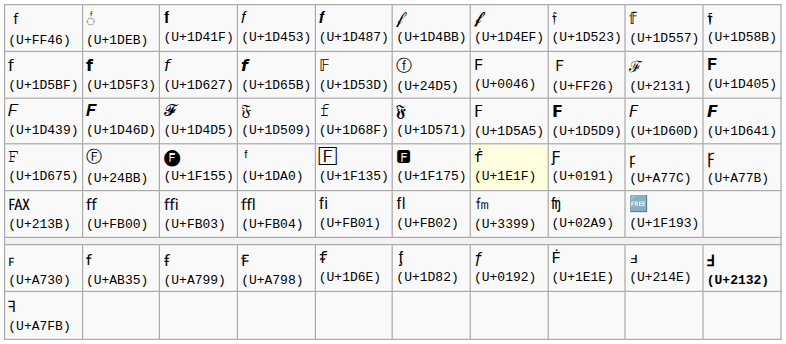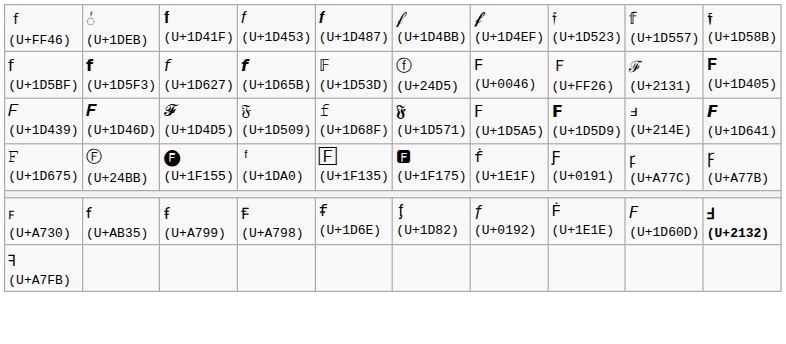 <table class="wikitable">
 <tr>
 <td>ｆ <br><small>(U+FF46)</small></td>
 <td>◌ᷫ <br><small>(U+1DEB)</small></td>
 <td>𝐟 <br><small>(U+1D41F)</small></td>
 <td>𝑓 <br><small>(U+1D453)</small></td>
 <td>𝒇 <br><small>(U+1D487)</small></td>
 <td>𝒻 <br><small>(U+1D4BB)</small></td>
 <td>𝓯 <br><small>(U+1D4EF)</small></td>
 <td>𝔣 <br><small>(U+1D523)</small></td>
 <td>𝕗 <br><small>(U+1D557)</small></td>
 <td>𝖋 <br><small>(U+1D58B)</small></td>
 </tr>
 <tr>
 <td>𝖿 <br><small>(U+1D5BF)</small></td>
 <td>𝗳 <br><small>(U+1D5F3)</small></td>
 <td>𝘧 <br><small>(U+1D627)</small></td>
 <td>𝙛 <br><small>(U+1D65B)</small></td>
 <td>𝔽 <br><small>(U+1D53D)</small></td>
 <td>ⓕ <br><small>(U+24D5)</small></td>
 <td>F <br><small>(U+0046)</small></td>
 <td>Ｆ <br><small>(U+FF26)</small></td>
 <td>ℱ <br><small>(U+2131)</small></td>
 <td>𝐅 <br><small>(U+1D405)</small></td>
 </tr>
 <tr>
 <td>𝐹 <br><small>(U+1D439)</small></td>
 <td>𝑭 <br><small>(U+1D46D)</small></td>
 <td>𝓕 <br><small>(U+1D4D5)</small></td>
 <td>𝔉 <br><small>(U+1D509)</small></td>
 <td>𝚏 <br><small>(U+1D68F)</small></td>
 <td>𝕱 <br><small>(U+1D571)</small></td>
 <td>𝖥 <br><small>(U+1D5A5)</small></td>
 <td>𝗙 <br><small>(U+1D5D9)</small></td>
-<td>𝘍 <br><small>(U+1D60D)</small></td>
+<td>ⅎ <br><small>(U+214E)</small></td>
 <td>𝙁 <br><small>(U+1D641)</small></td>
 </tr>
 <tr>
 <td>𝙵 <br><small>(U+1D675)</small></td>
 <td>Ⓕ <br><small>(U+24BB)</small></td>
 <td>🅕 <br><small>(U+1F155)</small></td>
 <td>ᶠ <br><small>(U+1DA0)</small></td>
 <td>🄵 <br><small>(U+1F135)</small></td>
 <td>🅵 <br><small>(U+1F175)</small></td>
-<td style="background: lightyellow;">ḟ <br><small>(U+1E1F)</small></td>
+<td>ḟ <br><small>(U+1E1F)</small></td>
 <td>Ƒ <br><small>(U+0191)</small></td>
 <td>ꝼ <br><small>(U+A77C)</small></td>
 <td>Ꝼ <br><small>(U+A77B)</small></td>
-</tr>
-<tr>
-<td>℻ <br><small>(U+213B)</small></td>
-<td>ﬀ <br><small>(U+FB00)</small></td>
-<td>ﬃ <br><small>(U+FB03)</small></td>
-<td>ﬄ <br><small>(U+FB04)</small></td>
-<td>ﬁ <br><small>(U+FB01)</small></td>
-<td>ﬂ <br><small>(U+FB02)</small></td>
-<td>㎙ <br><small>(U+3399)</small></td>
-<td>ʩ <br><small>(U+02A9)</small></td>
-<td>🆓 <br><small>(U+1F193)</small></td>
-<td></td>
 </tr>
 <tr>
 <th colspan=10></th>
 </tr>
 <tr>
 <td>ꜰ <br><small>(U+A730)</small></td>
 <td>ꬵ <br><small>(U+AB35)</small></td>
 <td>ꞙ <br><small>(U+A799)</small></td>
 <td>Ꞙ <br><small>(U+A798)</small></td>
 <td>ᵮ <br><small>(U+1D6E)</small></td>
 <td>ᶂ <br><small>(U+1D82)</small></td>
 <td>ƒ <br><small>(U+0192)</small></td>
 <td>Ḟ <br><small>(U+1E1E)</small></td>
-<td>ⅎ <br><small>(U+214E)</small></td>
+<td>𝘍 <br><small>(U+1D60D)</small></td>
 <td><strong>Ⅎ <br><small>(U+2132)</small></strong></td>
 </tr>
 <tr>
 <td>ꟻ <br><small>(U+A7FB)</small></td>
 <td></td>
 <td></td>
 <td></td>
 <td></td>
 <td></td>
 <td></td>
 <td></td>
 <td></td>
 <td></td>
 </tr>
 </table>
